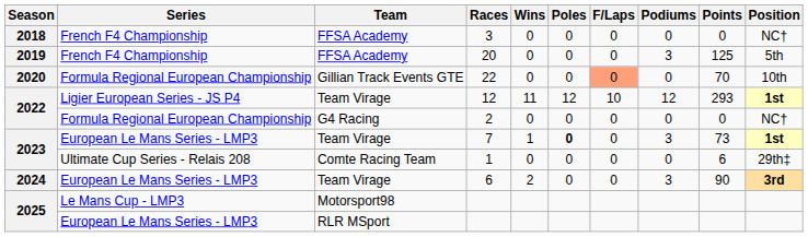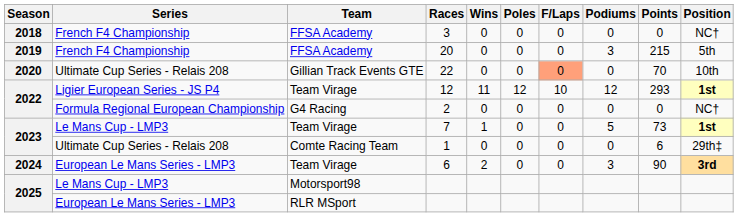 <table class="wikitable" style="font-size: 90%; text-align:center">
 <tr>
 <th>Season</th>
 <th>Series</th>
 <th>Team</th>
 <th>Races</th>
 <th>Wins</th>
 <th>Poles</th>
 <th>F/Laps</th>
 <th>Podiums</th>
 <th>Points</th>
 <th>Position</th>
 </tr>
 <tr>
 <th>2018</th>
 <td align=left><a href='#'>French F4 Championship</a></td>
 <td align=left><a href='#'>FFSA Academy</a></td>
 <td>3</td>
 <td>0</td>
 <td>0</td>
 <td>0</td>
 <td>0</td>
 <td>0</td>
 <td>NC†</td>
 </tr>
 <tr>
 <th>2019</th>
 <td align=left><a href='#'>French F4 Championship</a></td>
 <td align=left><a href='#'>FFSA Academy</a></td>
 <td>20</td>
 <td>0</td>
 <td>0</td>
 <td>0</td>
 <td>3</td>
-<td>125</td>
+<td>215</td>
 <td>5th</td>
 </tr>
 <tr>
 <th>2020</th>
-<td align=left><a href='#'>Formula Regional European Championship</a></td>
+<td align=left>Ultimate Cup Series - Relais 208</td>
 <td align=left>Gillian Track Events GTE</td>
 <td>22</td>
 <td>0</td>
 <td>0</td>
 <td style="background: lightsalmon;">0</td>
 <td>0</td>
 <td>70</td>
 <td>10th</td>
 </tr>
 <tr>
 <th rowspan="2">2022</th>
 <td align=left><a href='#'>Ligier European Series - JS P4</a></td>
 <td align=left>Team Virage</td>
 <td>12</td>
 <td>11</td>
 <td>12</td>
 <td>10</td>
 <td>12</td>
 <td>293</td>
 <td style="background:#FFFFBF;"><strong>1st</strong></td>
 </tr>
 <tr>
 <td align=left><a href='#'>Formula Regional European Championship</a></td>
 <td align=left>G4 Racing</td>
 <td>2</td>
 <td>0</td>
 <td>0</td>
 <td>0</td>
 <td>0</td>
 <td>0</td>
 <td>NC†</td>
 </tr>
 <tr>
 <th rowspan="2">2023</th>
-<td align=left><a href='#'>European Le Mans Series - LMP3</a></td>
+<td align=left><a href='#'>Le Mans Cup - LMP3</a></td>
 <td align=left>Team Virage</td>
 <td>7</td>
 <td>1</td>
-<td><strong>0</strong></td>
 <td>0</td>
-<td>3</td>
+<td>0</td>
+<td>5</td>
 <td>73</td>
 <td style="background:#FFFFBF;"><strong>1st</strong></td>
 </tr>
 <tr>
 <td align=left>Ultimate Cup Series - Relais 208</td>
 <td align=left>Comte Racing Team</td>
 <td>1</td>
 <td>0</td>
 <td>0</td>
 <td>0</td>
 <td>0</td>
 <td>6</td>
 <td>29th‡</td>
 </tr>
 <tr>
 <th>2024</th>
 <td align=left><a href='#'>European Le Mans Series - LMP3</a></td>
 <td align=left>Team Virage</td>
 <td>6</td>
 <td>2</td>
 <td>0</td>
 <td>0</td>
 <td>3</td>
 <td>90</td>
 <td style="background:#FFDF9F;"><strong>3rd</strong></td>
 </tr>
 <tr>
 <th rowspan="2">2025</th>
 <td align=left><a href='#'>Le Mans Cup - LMP3</a></td>
 <td align=left>Motorsport98</td>
 <td></td>
 <td></td>
 <td></td>
 <td></td>
 <td></td>
 <td></td>
 <td></td>
 </tr>
 <tr>
 <td align=left><a href='#'>European Le Mans Series - LMP3</a></td>
 <td align=left>RLR MSport</td>
 <td></td>
 <td></td>
 <td></td>
 <td></td>
 <td></td>
 <td></td>
 <td></td>
 </tr>
 </table>
